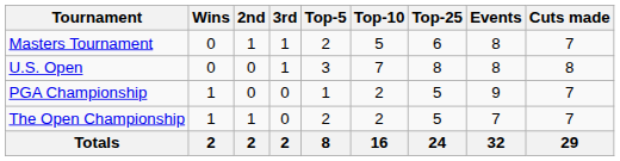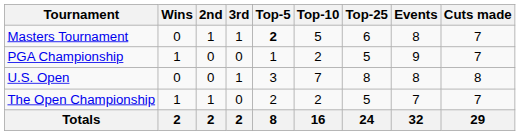 <table class=wikitable style=text-align:center>
 <tr>
 <th>Tournament</th>
 <th>Wins</th>
 <th>2nd</th>
 <th>3rd</th>
 <th>Top-5</th>
 <th>Top-10</th>
 <th>Top-25</th>
 <th>Events</th>
 <th>Cuts made</th>
 </tr>
 <tr>
 <td align=left><a href='#'>Masters Tournament</a></td>
 <td>0</td>
 <td>1</td>
 <td>1</td>
-<td>2</td>
+<td><strong>2</strong></td>
 <td>5</td>
 <td>6</td>
 <td>8</td>
+<td>7</td>
+</tr>
+<tr>
+<td align=left><a href='#'>PGA Championship</a></td>
+<td>1</td>
+<td>0</td>
+<td>0</td>
+<td>1</td>
+<td>2</td>
+<td>5</td>
+<td>9</td>
 <td>7</td>
 </tr>
 <tr>
 <td align=left><a href='#'>U.S. Open</a></td>
 <td>0</td>
 <td>0</td>
 <td>1</td>
 <td>3</td>
 <td>7</td>
 <td>8</td>
 <td>8</td>
 <td>8</td>
-</tr>
-<tr>
-<td align=left><a href='#'>PGA Championship</a></td>
-<td>1</td>
-<td>0</td>
-<td>0</td>
-<td>1</td>
-<td>2</td>
-<td>5</td>
-<td>9</td>
-<td>7</td>
 </tr>
 <tr>
 <td align=left><a href='#'>The Open Championship</a></td>
 <td>1</td>
 <td>1</td>
 <td>0</td>
 <td>2</td>
 <td>2</td>
 <td>5</td>
 <td>7</td>
 <td>7</td>
 </tr>
 <tr>
 <th>Totals</th>
 <th>2</th>
 <th>2</th>
 <th>2</th>
 <th>8</th>
 <th>16</th>
 <th>24</th>
 <th>32</th>
 <th>29</th>
 </tr>
 </table>
